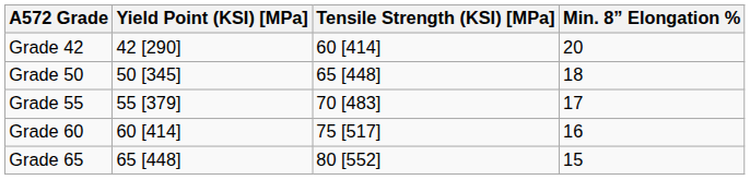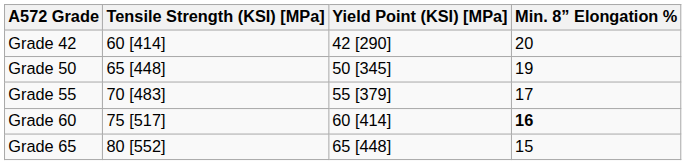 <table class="wikitable">
 <tr>
 <th>A572 Grade</th>
+<th>Tensile Strength (KSI) [MPa]</th>
 <th>Yield Point (KSI) [MPa]</th>
-<th>Tensile Strength (KSI) [MPa]</th>
 <th>Min. 8” Elongation %</th>
 </tr>
 <tr>
 <td>Grade 42</td>
+<td>60 [414]</td>
 <td>42 [290]</td>
-<td>60 [414]</td>
 <td>20</td>
 </tr>
 <tr>
 <td>Grade 50</td>
+<td>65 [448]</td>
 <td>50 [345]</td>
-<td>65 [448]</td>
-<td>18</td>
+<td>19</td>
 </tr>
 <tr>
 <td>Grade 55</td>
+<td>70 [483]</td>
 <td>55 [379]</td>
-<td>70 [483]</td>
 <td>17</td>
 </tr>
 <tr>
 <td>Grade 60</td>
+<td>75 [517]</td>
 <td>60 [414]</td>
-<td>75 [517]</td>
-<td>16</td>
+<td><strong>16</strong></td>
 </tr>
 <tr>
 <td>Grade 65</td>
+<td>80 [552]</td>
 <td>65 [448]</td>
-<td>80 [552]</td>
 <td>15</td>
 </tr>
 </table>
